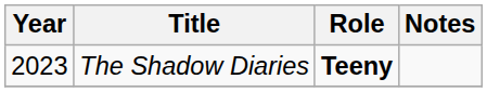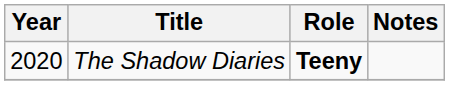 <table class="wikitable sortable">
 <tr>
 <th>Year</th>
 <th>Title</th>
 <th>Role</th>
 <th>Notes</th>
 </tr>
 <tr>
-<td>2023</td>
+<td>2020</td>
 <td><em>The Shadow Diaries</em></td>
 <td><strong>Teeny</strong></td>
 <td></td>
 </tr>
 <tr>
 </tr>
 </table>
